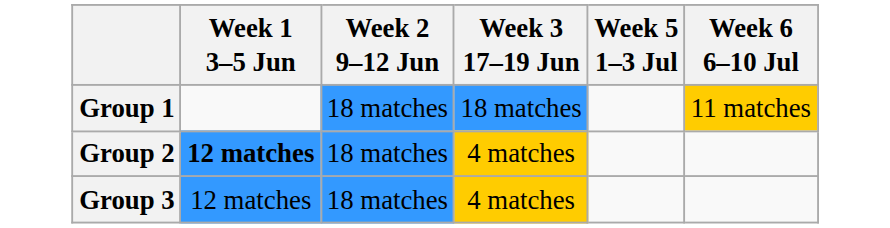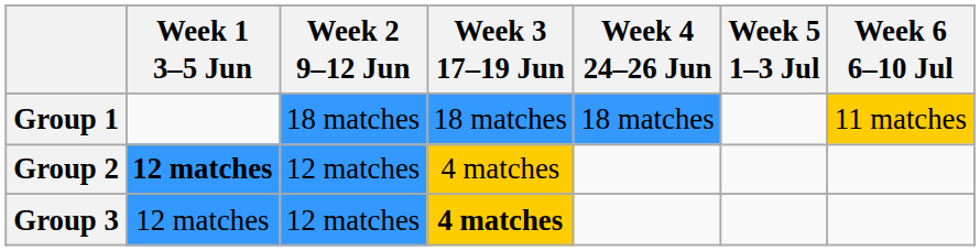 <table class="wikitable" style="margin:0.9em auto; font-size:90%; line-height:1.25em; width:800;">
 <tr>
 <th></th>
 <th>Week 1<br>3–5 Jun</th>
 <th>Week 2<br>9–12 Jun</th>
 <th>Week 3<br>17–19 Jun</th>
+<th>Week 4<br>24–26 Jun</th>
 <th>Week 5<br>1–3 Jul</th>
 <th>Week 6<br>6–10 Jul</th>
 </tr>
 <tr align="center">
 <th>Group 1</th>
 <td></td>
 <td bgcolor=#3399ff>18 matches</td>
 <td bgcolor=#3399ff>18 matches</td>
+<td bgcolor=#3399ff>18 matches</td>
 <td></td>
 <td bgcolor=#ffcc00>11 matches</td>
 </tr>
 <tr align="center">
 <th>Group 2</th>
 <td bgcolor=#3399ff><strong>12 matches</strong></td>
-<td bgcolor=#3399ff>18 matches</td>
+<td bgcolor=#3399ff>12 matches</td>
 <td bgcolor=#ffcc00>4 matches</td>
+<td></td>
 <td></td>
 <td></td>
 </tr>
 <tr align="center">
 <th>Group 3</th>
 <td bgcolor=#3399ff>12 matches</td>
-<td bgcolor=#3399ff>18 matches</td>
-<td bgcolor=#ffcc00>4 matches</td>
+<td bgcolor=#3399ff>12 matches</td>
+<td bgcolor=#ffcc00><strong>4 matches</strong></td>
+<td></td>
 <td></td>
 <td></td>
 </tr>
 </table>
